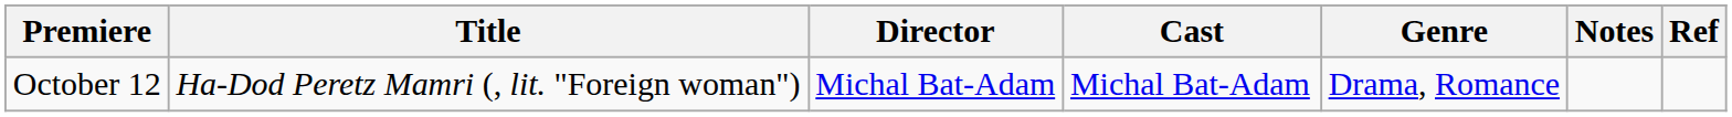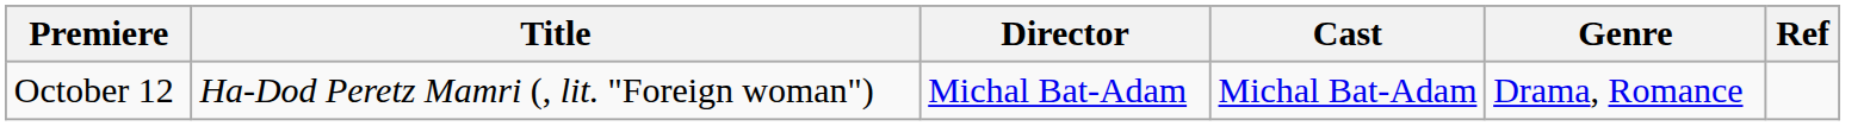 <table class="wikitable">
 <tr>
 <th>Premiere</th>
 <th>Title</th>
 <th>Director</th>
 <th width=15%>Cast</th>
 <th>Genre</th>
-<th>Notes</th>
 <th>Ref</th>
 </tr>
 <tr>
 <td>October 12</td>
 <td><em>Ha-Dod Peretz Mamri</em> (, <em>lit.</em> "Foreign woman")</td>
 <td><a href='#'>Michal Bat-Adam</a></td>
 <td><a href='#'>Michal Bat-Adam</a></td>
 <td><a href='#'>Drama</a>, <a href='#'>Romance</a></td>
 <td></td>
-<td></td>
 </tr>
 </table>
